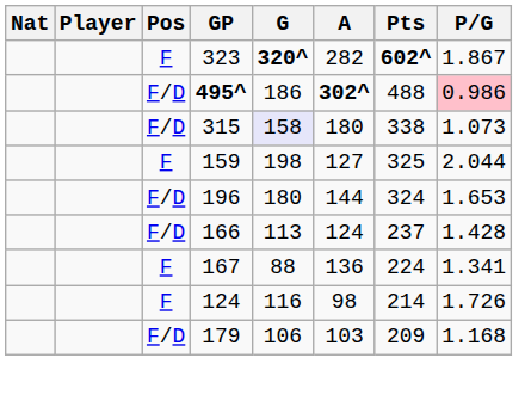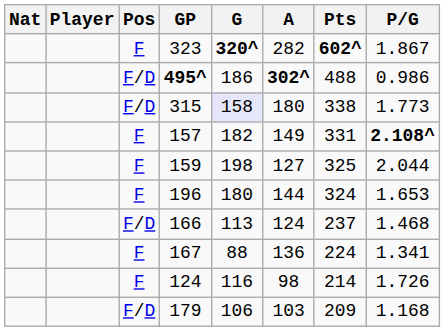 <table class="wikitable sortable" style="text-align:center;">
 <tr>
 <th>Nat</th>
 <th>Player</th>
 <th>Pos</th>
 <th>GP</th>
 <th>G</th>
 <th>A</th>
 <th>Pts</th>
 <th>P/G</th>
 </tr>
 <tr>
 <td></td>
 <td align="left"></td>
 <td><a href='#'>F</a></td>
 <td>323</td>
 <td><strong>320^</strong></td>
 <td>282</td>
 <td><strong>602^</strong></td>
 <td>1.867</td>
 </tr>
 <tr>
 <td></td>
 <td align="left"></td>
 <td><a href='#'>F</a>/<a href='#'>D</a></td>
 <td><strong>495^</strong></td>
 <td>186</td>
 <td><strong>302^</strong></td>
 <td>488</td>
-<td style="background: pink;">0.986</td>
+<td>0.986</td>
 </tr>
 <tr>
 <td></td>
 <td align="left"></td>
 <td><a href='#'>F</a>/<a href='#'>D</a></td>
 <td>315</td>
 <td style="background: lavender;">158</td>
 <td>180</td>
 <td>338</td>
-<td>1.073</td>
+<td>1.773</td>
+</tr>
+<tr>
+<td></td>
+<td align="left"></td>
+<td><a href='#'>F</a></td>
+<td>157</td>
+<td>182</td>
+<td>149</td>
+<td>331</td>
+<td><strong>2.108^</strong></td>
 </tr>
 <tr>
 <td></td>
 <td align="left"></td>
 <td><a href='#'>F</a></td>
 <td>159</td>
 <td>198</td>
 <td>127</td>
 <td>325</td>
 <td>2.044</td>
 </tr>
 <tr>
 <td></td>
 <td align="left"></td>
-<td><a href='#'>F</a>/<a href='#'>D</a></td>
+<td><a href='#'>F</a></td>
 <td>196</td>
 <td>180</td>
 <td>144</td>
 <td>324</td>
 <td>1.653</td>
 </tr>
 <tr>
 <td></td>
 <td align="left"></td>
 <td><a href='#'>F</a>/<a href='#'>D</a></td>
 <td>166</td>
 <td>113</td>
 <td>124</td>
 <td>237</td>
-<td>1.428</td>
+<td>1.468</td>
 </tr>
 <tr>
 <td></td>
 <td align="left"></td>
 <td><a href='#'>F</a></td>
 <td>167</td>
 <td>88</td>
 <td>136</td>
 <td>224</td>
 <td>1.341</td>
 </tr>
 <tr>
 <td></td>
 <td align="left"></td>
 <td><a href='#'>F</a></td>
 <td>124</td>
 <td>116</td>
 <td>98</td>
 <td>214</td>
 <td>1.726</td>
 </tr>
 <tr>
 <td></td>
 <td align="left"></td>
 <td><a href='#'>F</a>/<a href='#'>D</a></td>
 <td>179</td>
 <td>106</td>
 <td>103</td>
 <td>209</td>
 <td>1.168</td>
 </tr>
 </table>
